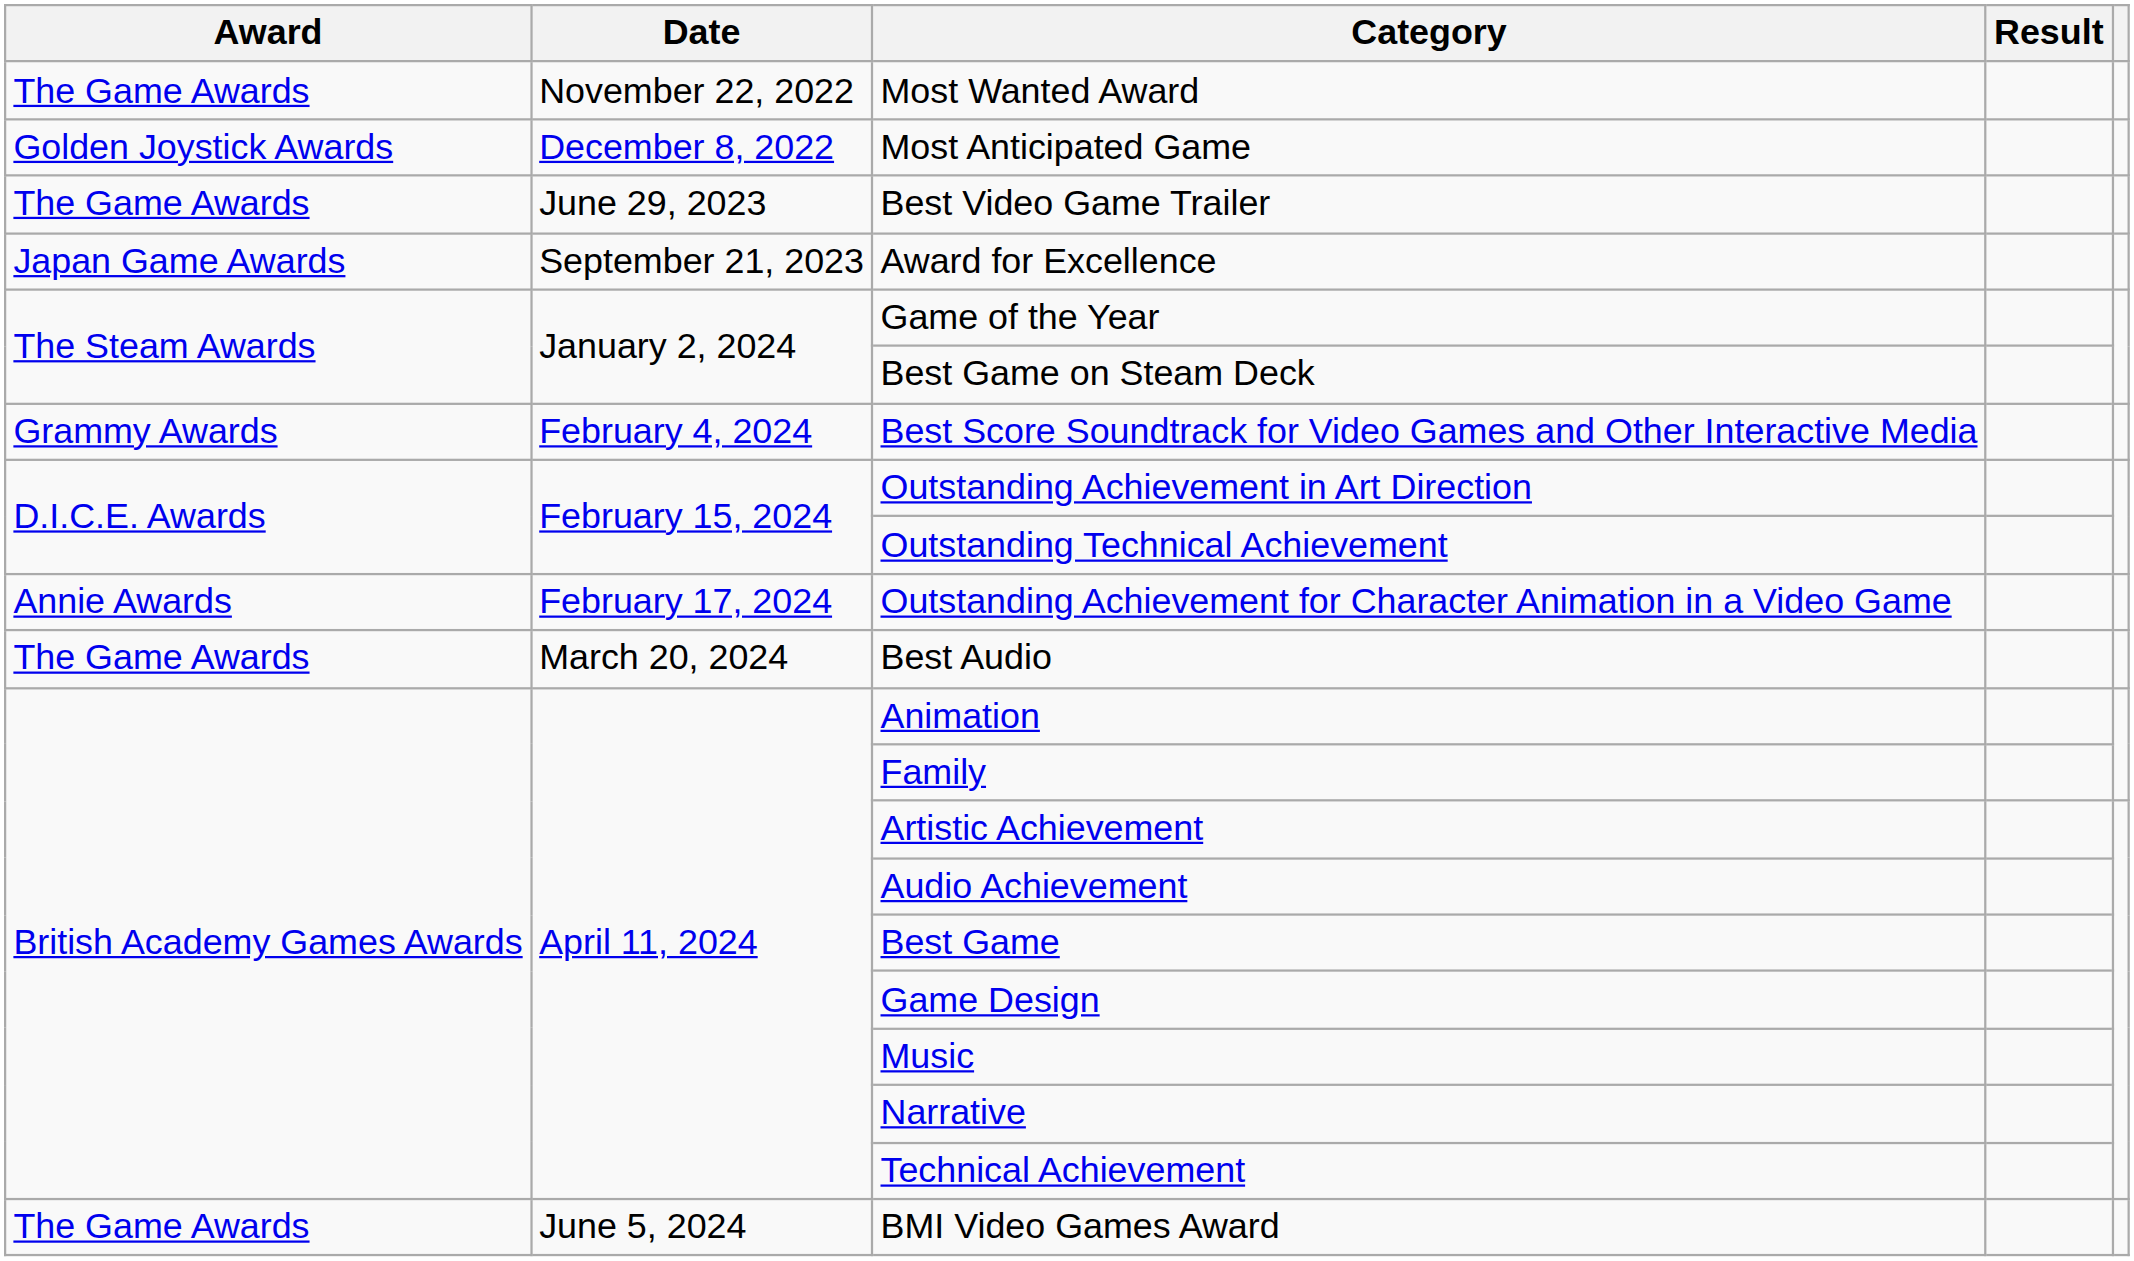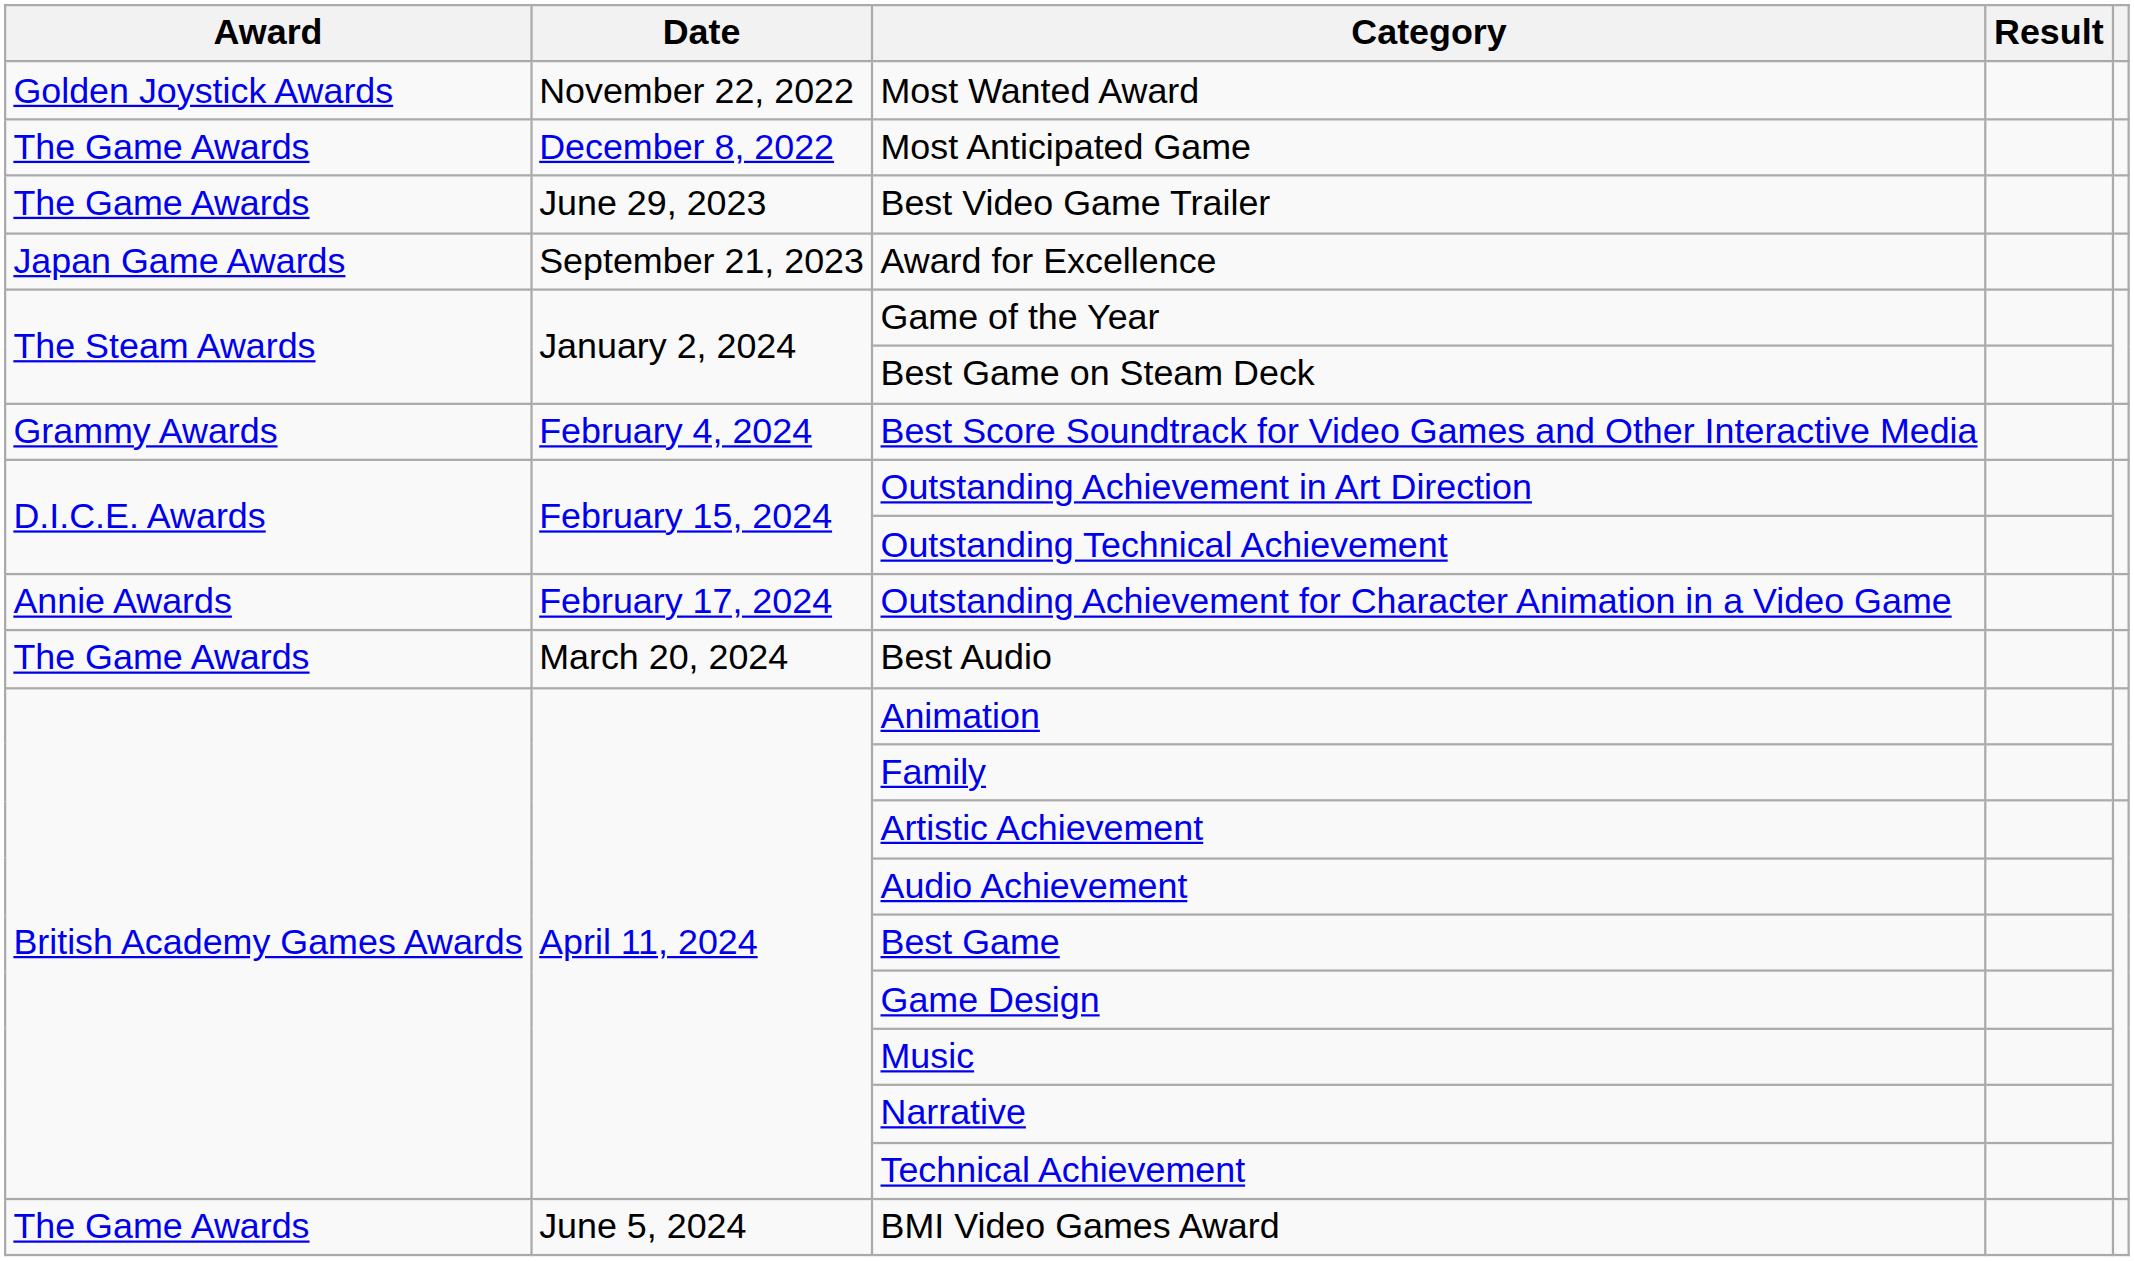 <table class="wikitable sortable">
 <tr>
 <th>Award</th>
 <th>Date</th>
 <th>Category</th>
 <th>Result</th>
 <th class="unsortable"></th>
 </tr>
 <tr>
-<td><a href='#'>The Game Awards</a></td>
+<td><a href='#'>Golden Joystick Awards</a></td>
 <td rowspan="1">November 22, 2022</td>
 <td>Most Wanted Award</td>
 <td></td>
 <td style="text-align:center;"></td>
 </tr>
 <tr>
-<td><a href='#'>Golden Joystick Awards</a></td>
+<td><a href='#'>The Game Awards</a></td>
 <td rowspan="1"><a href='#'>December 8, 2022</a></td>
 <td>Most Anticipated Game</td>
 <td></td>
 <td style="text-align:center;"></td>
 </tr>
 <tr>
 <td><a href='#'>The Game Awards</a></td>
 <td>June 29, 2023</td>
 <td>Best Video Game Trailer</td>
 <td></td>
 <td></td>
 </tr>
 <tr>
 <td rowspan="1"><a href='#'>Japan Game Awards</a></td>
 <td rowspan="1">September 21, 2023</td>
 <td>Award for Excellence</td>
 <td></td>
 <td rowspan="1" style="text-align:center;"></td>
 </tr>
 <tr>
 <td rowspan="2"><a href='#'>The Steam Awards</a></td>
 <td rowspan="2">January 2, 2024</td>
 <td>Game of the Year</td>
 <td></td>
 <td style="text-align:center;" rowspan="2"></td>
 </tr>
 <tr>
 <td>Best Game on Steam Deck</td>
 <td></td>
 </tr>
 <tr>
 <td rowspan="1"><a href='#'>Grammy Awards</a></td>
 <td rowspan="1"><a href='#'>February 4, 2024</a></td>
 <td><a href='#'>Best Score Soundtrack for Video Games and Other Interactive Media</a></td>
 <td></td>
 <td rowspan="1" style="text-align:center;"></td>
 </tr>
 <tr>
 <td rowspan="2"><a href='#'>D.I.C.E. Awards</a></td>
 <td rowspan="2"><a href='#'>February 15, 2024</a></td>
 <td><a href='#'>Outstanding Achievement in Art Direction</a></td>
 <td></td>
 <td rowspan="2" style="text-align:center;"></td>
 </tr>
 <tr>
 <td><a href='#'>Outstanding Technical Achievement</a></td>
 <td></td>
 </tr>
 <tr>
 <td><a href='#'>Annie Awards</a></td>
 <td><a href='#'>February 17, 2024</a></td>
 <td><a href='#'>Outstanding Achievement for Character Animation in a Video Game</a></td>
 <td></td>
 <td style="text-align:center;"></td>
 </tr>
 <tr>
 <td><a href='#'>The Game Awards</a></td>
 <td>March 20, 2024</td>
 <td>Best Audio</td>
 <td></td>
 <td></td>
 </tr>
 <tr>
 <td rowspan="9"><a href='#'>British Academy Games Awards</a></td>
 <td rowspan="9"><a href='#'>April 11, 2024</a></td>
 <td><a href='#'>Animation</a></td>
 <td></td>
 <td rowspan="2" style="text-align:center;"></td>
 </tr>
 <tr>
 <td><a href='#'>Family</a></td>
 <td></td>
 </tr>
 <tr>
 <td><a href='#'>Artistic Achievement</a></td>
 <td></td>
 <td rowspan="7" style="text-align:center;"></td>
 </tr>
 <tr>
 <td><a href='#'>Audio Achievement</a></td>
 <td></td>
 </tr>
 <tr>
 <td><a href='#'>Best Game</a></td>
 <td></td>
 </tr>
 <tr>
 <td><a href='#'>Game Design</a></td>
 <td></td>
 </tr>
 <tr>
 <td><a href='#'>Music</a></td>
 <td></td>
 </tr>
 <tr>
 <td><a href='#'>Narrative</a></td>
 <td></td>
 </tr>
 <tr>
 <td><a href='#'>Technical Achievement</a></td>
 <td></td>
 </tr>
 <tr>
 <td><a href='#'>The Game Awards</a></td>
 <td>June 5, 2024</td>
 <td>BMI Video Games Award</td>
 <td></td>
 <td></td>
 </tr>
 </table>
